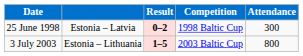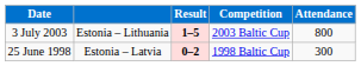 <table class="wikitable"style="text-align:center">
 <tr>
 <th style="background:#0072CE; color:white">Date</th>
 <th style="background:#0072CE; color:white"></th>
 <th style="background:#0072CE; color:white">Result</th>
 <th style="background:#0072CE; color:white">Competition</th>
 <th style="background:#0072CE; color:white">Attendance</th>
 </tr>
 <tr>
+<td>3 July 2003</td>
+<td> Estonia – Lithuania </td>
+<td style="background:#fdd"><strong>1–5</strong></td>
+<td><a href='#'>2003 Baltic Cup</a></td>
+<td>800</td>
+</tr>
+<tr>
 <td>25 June 1998</td>
 <td> Estonia – Latvia </td>
 <td style="background:#fdd"><strong>0–2</strong></td>
 <td><a href='#'>1998 Baltic Cup</a></td>
 <td>300</td>
 </tr>
-<tr>
-<td>3 July 2003</td>
-<td> Estonia – Lithuania </td>
-<td style="background:#fdd"><strong>1–5</strong></td>
-<td><a href='#'>2003 Baltic Cup</a></td>
-<td>800</td>
-</tr>
 </table>
